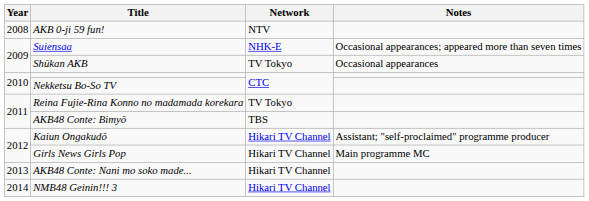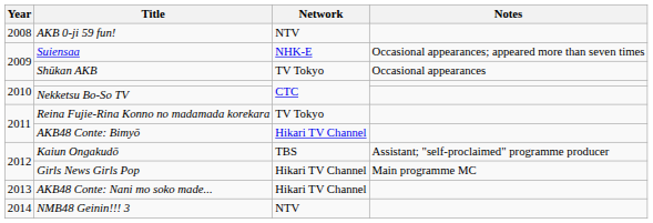 <table class="wikitable">
 <tr>
 <th>Year</th>
 <th>Title</th>
 <th>Network</th>
 <th>Notes</th>
 </tr>
 <tr>
 <td>2008</td>
 <td><em>AKB 0-ji 59 fun!</em></td>
 <td>NTV</td>
 <td></td>
 </tr>
 <tr>
 <td rowspan="2">2009</td>
 <td><em><a href='#'>Suiensaa</a></em></td>
 <td><a href='#'>NHK-E</a></td>
 <td>Occasional appearances; appeared more than seven times</td>
 </tr>
 <tr>
 <td><em>Shūkan AKB</em></td>
 <td>TV Tokyo</td>
 <td>Occasional appearances</td>
 </tr>
 <tr>
 <td rowspan="2">2010</td>
 <td><em></em></td>
 <td rowspan="2"><a href='#'>CTC</a></td>
 <td></td>
 </tr>
 <tr>
 <td><em>Nekketsu Bo-So TV</em></td>
 <td></td>
 </tr>
 <tr>
 <td rowspan="2">2011</td>
 <td><em>Reina Fujie-Rina Konno no madamada korekara</em></td>
 <td>TV Tokyo</td>
 <td></td>
 </tr>
 <tr>
 <td><em>AKB48 Conte: Bimyō</em></td>
-<td>TBS</td>
+<td><a href='#'>Hikari TV Channel</a></td>
 <td></td>
 </tr>
 <tr>
 <td rowspan="2">2012</td>
 <td><em>Kaiun Ongakudō</em></td>
-<td><a href='#'>Hikari TV Channel</a></td>
+<td>TBS</td>
 <td>Assistant; "self-proclaimed" programme producer</td>
 </tr>
 <tr>
 <td><em>Girls News Girls Pop</em></td>
 <td>Hikari TV Channel</td>
 <td>Main programme MC</td>
 </tr>
 <tr>
 <td>2013</td>
 <td><em>AKB48 Conte: Nani mo soko made...</em></td>
 <td>Hikari TV Channel</td>
 <td></td>
 </tr>
 <tr>
 <td>2014</td>
 <td><em>NMB48 Geinin!!! 3</em></td>
-<td><a href='#'>Hikari TV Channel</a></td>
+<td>NTV</td>
 <td></td>
 </tr>
 </table>
